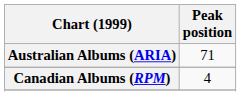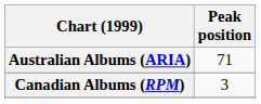 <table class="wikitable sortable plainrowheaders" style="text-align:center">
 <tr>
 <th scope="col">Chart (1999)</th>
 <th scope="col">Peak<br>position</th>
 </tr>
 <tr>
 <th scope="row">Australian Albums (<a href='#'>ARIA</a>)</th>
 <td>71</td>
 </tr>
 <tr>
 </tr>
 <tr>
 <th scope="row">Canadian Albums (<em><a href='#'>RPM</a></em>)</th>
-<td>4</td>
+<td>3</td>
 </tr>
 <tr>
 </tr>
 <tr>
 </tr>
 <tr>
 </tr>
 <tr>
 </tr>
 </table>
